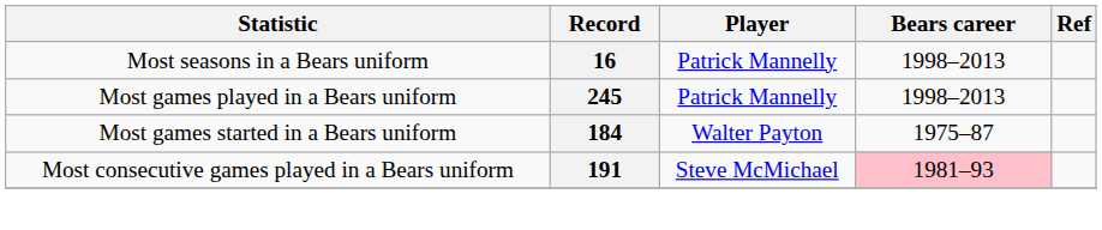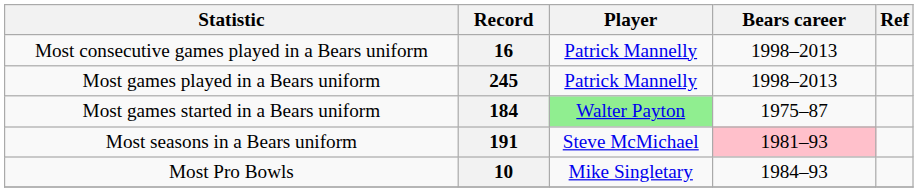 <table class="sortable wikitable" style="text-align:center" width="60%">
 <tr>
 <th scope="col" width=50%>Statistic</th>
 <th scope="col" width=10% class="unsortable">Record</th>
 <th scope="col" width=18%>Player</th>
 <th scope="col" width=18%>Bears career</th>
 <th scope="col" width=5% class="unsortable">Ref</th>
 </tr>
 <tr>
-<td>Most seasons in a Bears uniform</td>
+<td>Most consecutive games played in a Bears uniform</td>
 <th>16</th>
 <td><a href='#'>Patrick Mannelly</a></td>
 <td>1998–2013</td>
 <td></td>
 </tr>
 <tr>
 <td>Most games played in a Bears uniform</td>
 <th>245</th>
 <td><a href='#'>Patrick Mannelly</a></td>
 <td>1998–2013</td>
 <td></td>
 </tr>
 <tr>
 <td>Most games started in a Bears uniform</td>
 <th>184</th>
-<td><a href='#'>Walter Payton</a></td>
+<td style="background: lightgreen;"><a href='#'>Walter Payton</a></td>
 <td>1975–87</td>
 <td></td>
 </tr>
 <tr>
-<td>Most consecutive games played in a Bears uniform</td>
+<td>Most seasons in a Bears uniform</td>
 <th>191</th>
 <td><a href='#'>Steve McMichael</a></td>
 <td style="background: pink;">1981–93</td>
 <td></td>
 </tr>
 <tr>
+<td>Most Pro Bowls</td>
+<th>10</th>
+<td><a href='#'>Mike Singletary</a></td>
+<td>1984–93</td>
+<td></td>
+</tr>
+<tr>
 </tr>
 </table>
